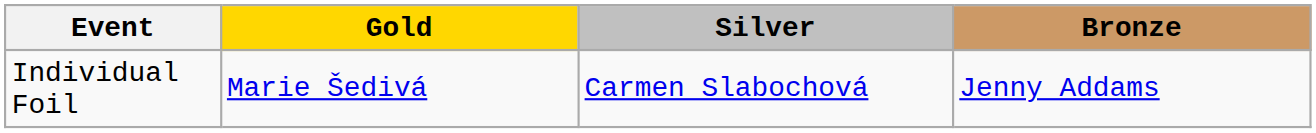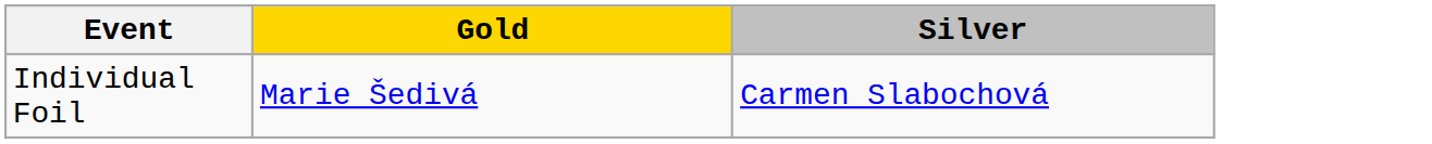 <table class="wikitable">
 <tr>
 <th width="100">Event</th>
 <th style="background-color:gold;" width="200"> Gold</th>
 <th style="background-color:silver;" width="200"> Silver</th>
-<th style="background-color:#CC9966;" width="200"> Bronze</th>
 </tr>
 <tr>
 <td>Individual Foil</td>
 <td> <a href='#'>Marie Šedivá</a></td>
 <td> <a href='#'>Carmen Slabochová</a></td>
-<td> <a href='#'>Jenny Addams</a></td>
 </tr>
 </table>
